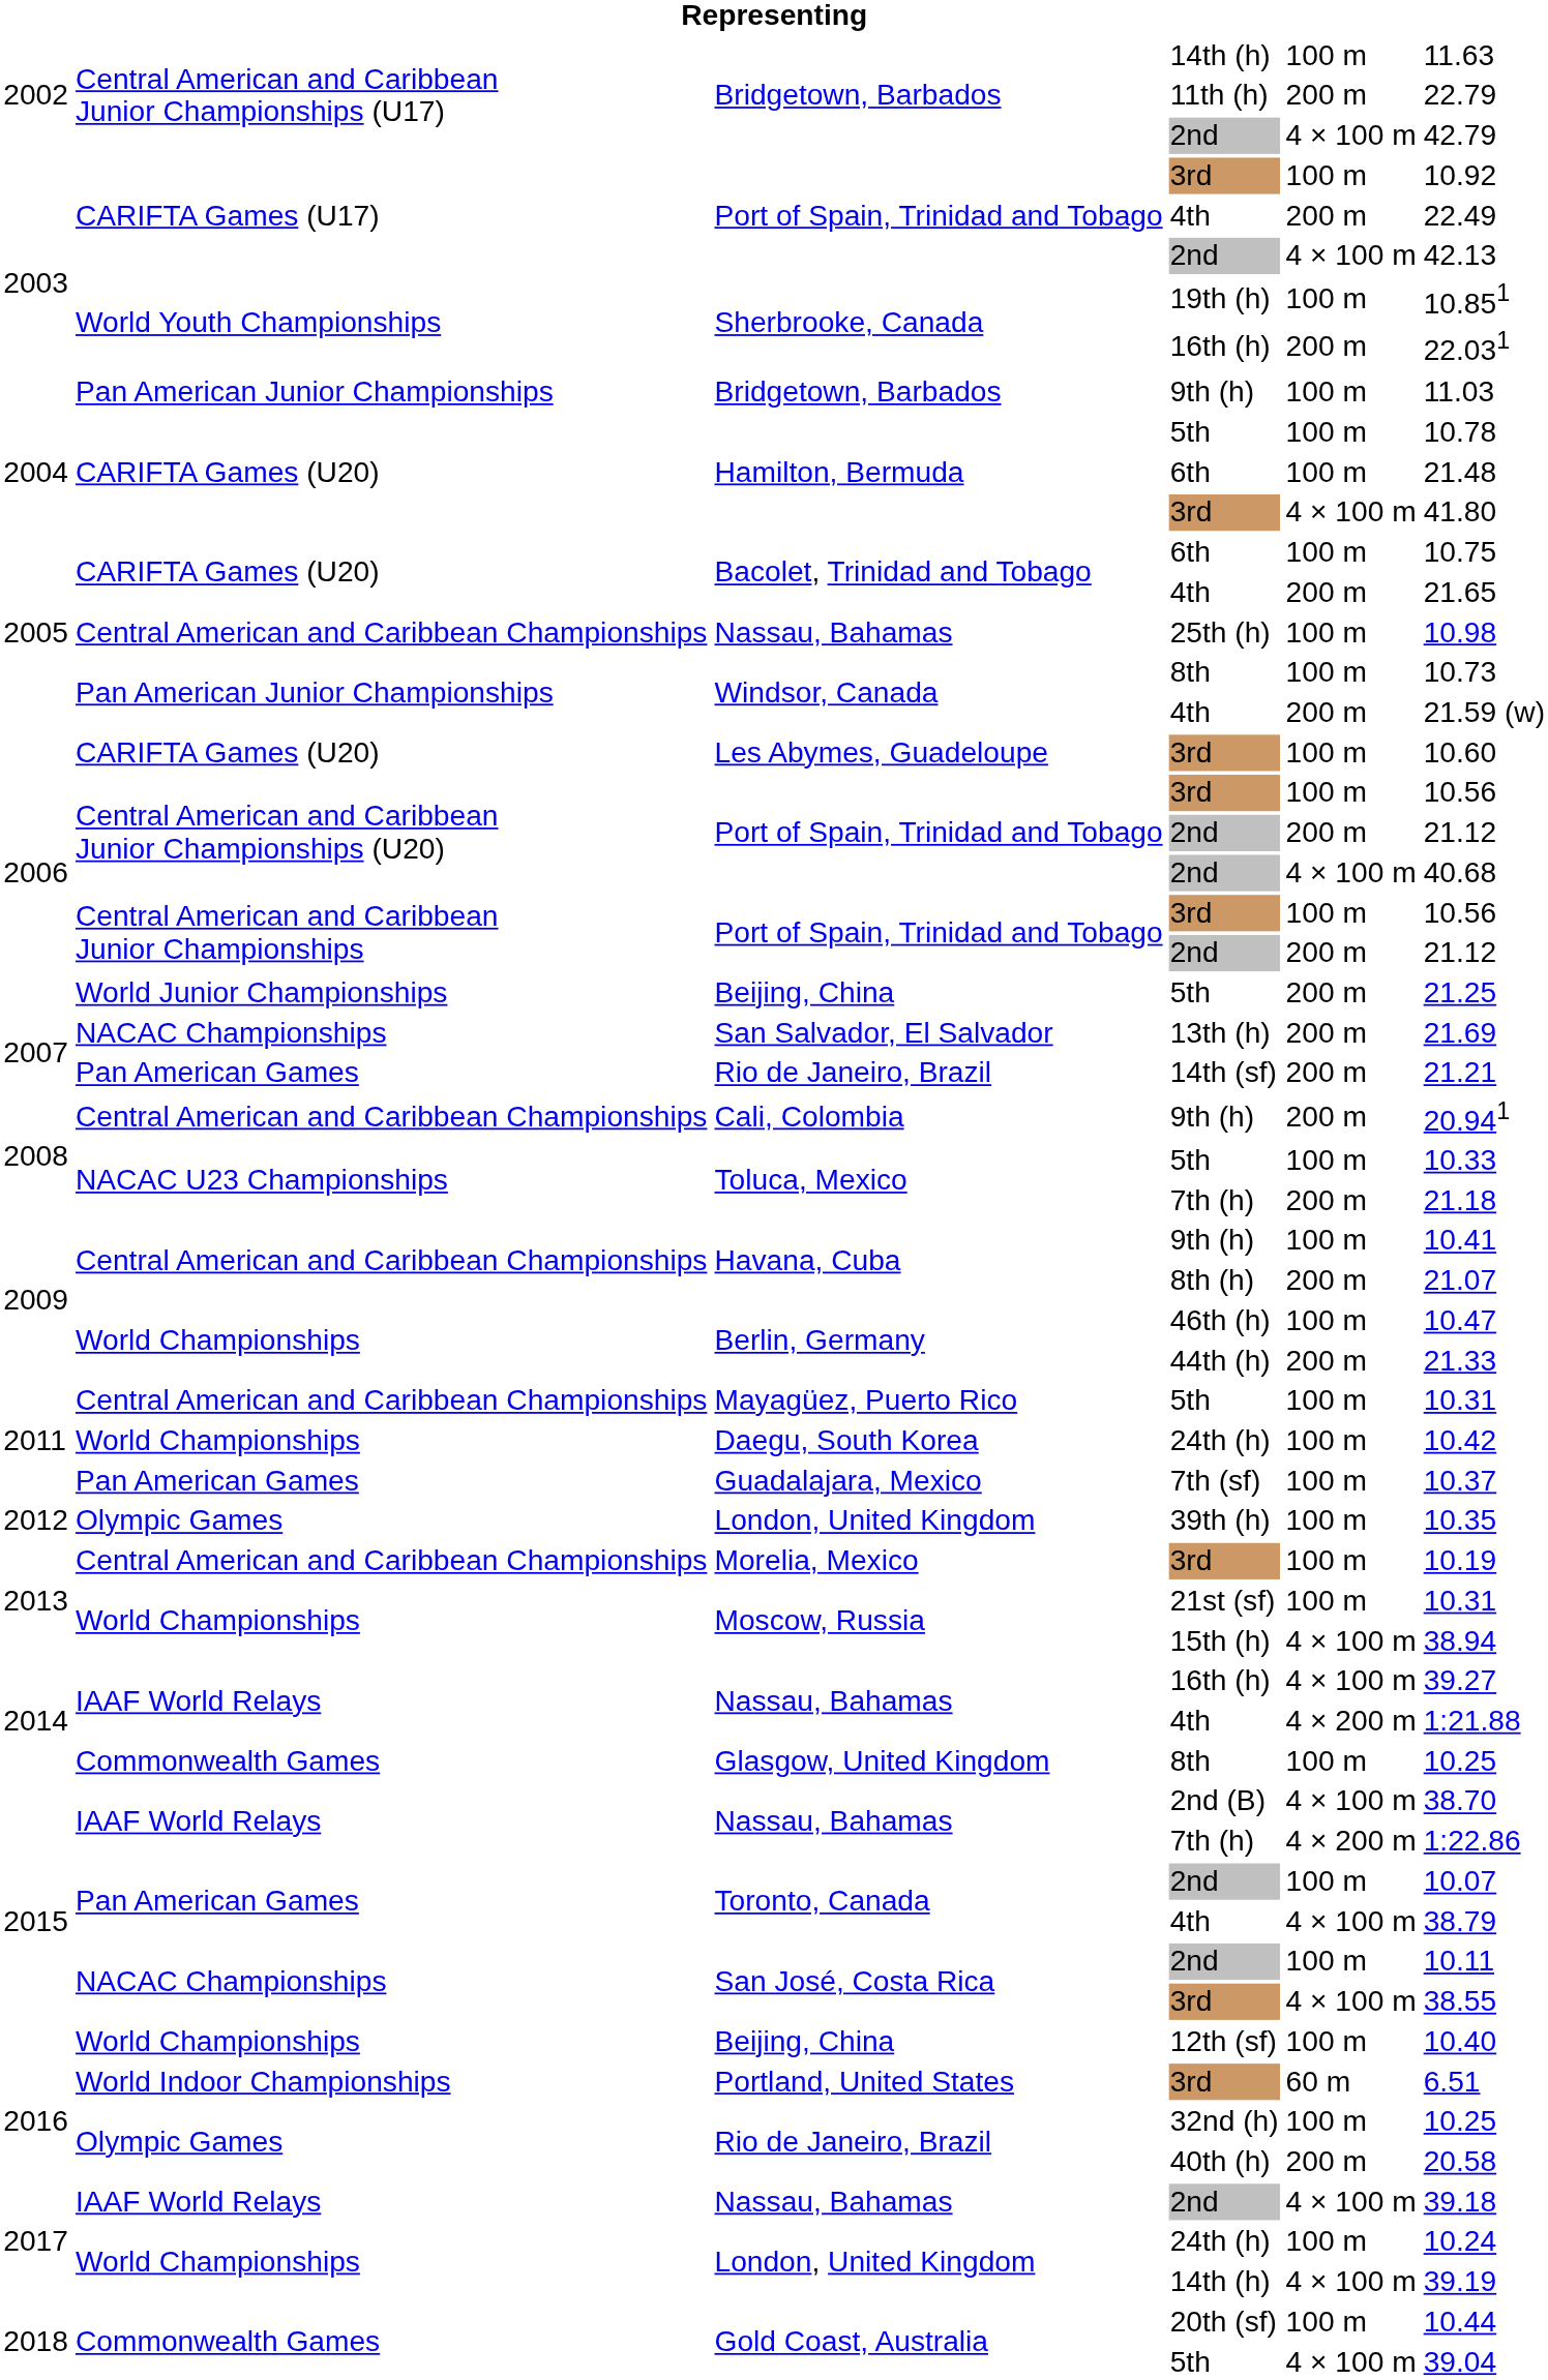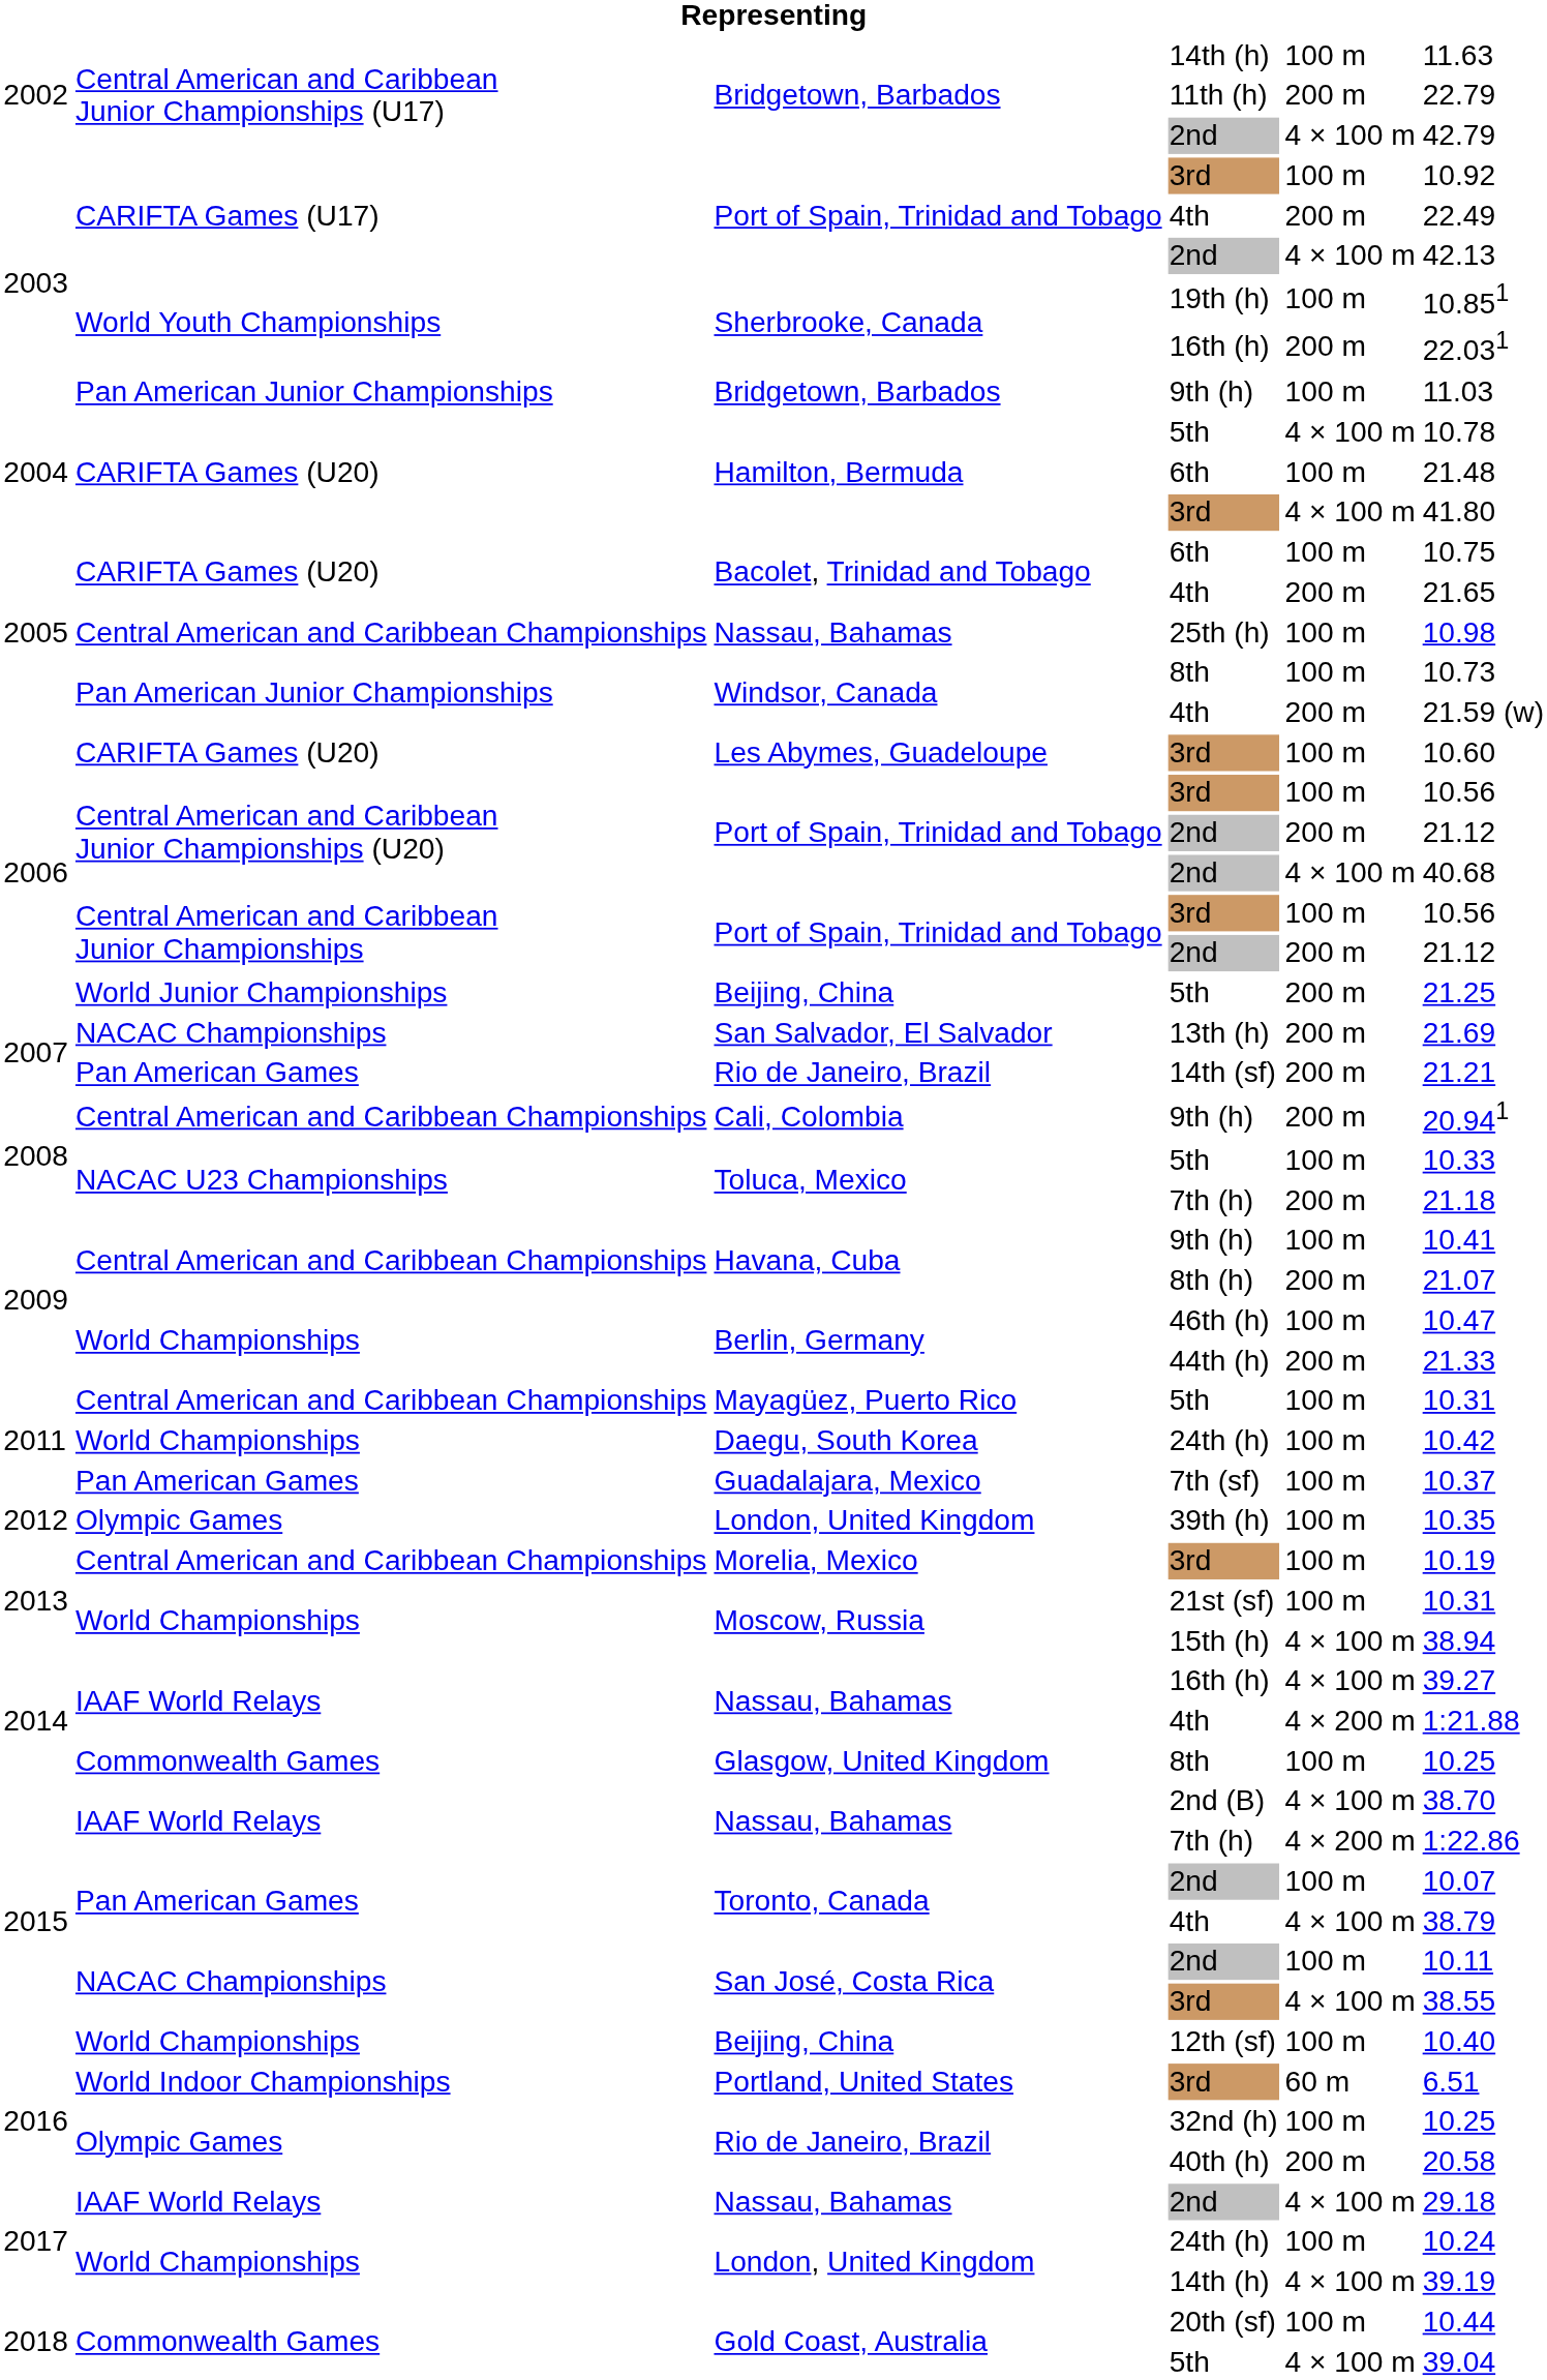 <table>
 <tr>
 <th colspan="6">Representing </th>
 </tr>
 <tr>
 <td rowspan=3>2002</td>
 <td rowspan=3><a href='#'>Central American and Caribbean<br>Junior Championships</a> (U17)</td>
 <td rowspan=3><a href='#'>Bridgetown, Barbados</a></td>
 <td>14th (h)</td>
 <td>100 m</td>
 <td>11.63</td>
 </tr>
 <tr>
 <td>11th (h)</td>
 <td>200 m</td>
 <td>22.79</td>
 </tr>
 <tr>
 <td bgcolor=silver>2nd</td>
 <td>4 × 100 m</td>
 <td>42.79</td>
 </tr>
 <tr>
 <td rowspan=6>2003</td>
 <td rowspan=3><a href='#'>CARIFTA Games</a> (U17)</td>
 <td rowspan=3><a href='#'>Port of Spain, Trinidad and Tobago</a></td>
 <td bgcolor=cc9966>3rd</td>
 <td>100 m</td>
 <td>10.92</td>
 </tr>
 <tr>
 <td>4th</td>
 <td>200 m</td>
 <td>22.49</td>
 </tr>
 <tr>
 <td bgcolor=silver>2nd</td>
 <td>4 × 100 m</td>
 <td>42.13</td>
 </tr>
 <tr>
 <td rowspan=2><a href='#'>World Youth Championships</a></td>
 <td rowspan=2><a href='#'>Sherbrooke, Canada</a></td>
 <td>19th (h)</td>
 <td>100 m</td>
 <td>10.85<sup>1</sup></td>
 </tr>
 <tr>
 <td>16th (h)</td>
 <td>200 m</td>
 <td>22.03<sup>1</sup></td>
 </tr>
 <tr>
 <td><a href='#'>Pan American Junior Championships</a></td>
 <td><a href='#'>Bridgetown, Barbados</a></td>
 <td>9th (h)</td>
 <td>100 m</td>
 <td>11.03</td>
 </tr>
 <tr>
 <td rowspan=3>2004</td>
 <td rowspan=3><a href='#'>CARIFTA Games</a> (U20)</td>
 <td rowspan=3><a href='#'>Hamilton, Bermuda</a></td>
 <td>5th</td>
-<td>100 m</td>
+<td>4 × 100 m</td>
 <td>10.78</td>
 </tr>
 <tr>
 <td>6th</td>
 <td>100 m</td>
 <td>21.48</td>
 </tr>
 <tr>
 <td bgcolor=cc9966>3rd</td>
 <td>4 × 100 m</td>
 <td>41.80</td>
 </tr>
 <tr>
 <td rowspan=5>2005</td>
 <td rowspan=2><a href='#'>CARIFTA Games</a> (U20)</td>
 <td rowspan=2><a href='#'>Bacolet</a>, <a href='#'>Trinidad and Tobago</a></td>
 <td>6th</td>
 <td>100 m</td>
 <td>10.75</td>
 </tr>
 <tr>
 <td>4th</td>
 <td>200 m</td>
 <td>21.65</td>
 </tr>
 <tr>
 <td><a href='#'>Central American and Caribbean Championships</a></td>
 <td><a href='#'>Nassau, Bahamas</a></td>
 <td>25th (h)</td>
 <td>100 m</td>
 <td><a href='#'>10.98</a></td>
 </tr>
 <tr>
 <td rowspan=2><a href='#'>Pan American Junior Championships</a></td>
 <td rowspan=2><a href='#'>Windsor, Canada</a></td>
 <td>8th</td>
 <td>100 m</td>
 <td>10.73</td>
 </tr>
 <tr>
 <td>4th</td>
 <td>200 m</td>
 <td>21.59 (w)</td>
 </tr>
 <tr>
 <td rowspan=7>2006</td>
 <td><a href='#'>CARIFTA Games</a> (U20)</td>
 <td><a href='#'>Les Abymes, Guadeloupe</a></td>
 <td bgcolor=cc9966>3rd</td>
 <td>100 m</td>
 <td>10.60</td>
 </tr>
 <tr>
 <td rowspan=3><a href='#'>Central American and Caribbean<br>Junior Championships</a> (U20)</td>
 <td rowspan=3><a href='#'>Port of Spain, Trinidad and Tobago</a></td>
 <td bgcolor=cc9966>3rd</td>
 <td>100 m</td>
 <td>10.56</td>
 </tr>
 <tr>
 <td bgcolor=silver>2nd</td>
 <td>200 m</td>
 <td>21.12</td>
 </tr>
 <tr>
 <td bgcolor=silver>2nd</td>
 <td>4 × 100 m</td>
 <td>40.68</td>
 </tr>
 <tr>
 <td rowspan=2><a href='#'>Central American and Caribbean<br>Junior Championships</a></td>
 <td rowspan=2><a href='#'>Port of Spain, Trinidad and Tobago</a></td>
 <td bgcolor=cc9966>3rd</td>
 <td>100 m</td>
 <td>10.56</td>
 </tr>
 <tr>
 <td bgcolor=silver>2nd</td>
 <td>200 m</td>
 <td>21.12</td>
 </tr>
 <tr>
 <td><a href='#'>World Junior Championships</a></td>
 <td><a href='#'>Beijing, China</a></td>
 <td>5th</td>
 <td>200 m</td>
 <td><a href='#'>21.25</a></td>
 </tr>
 <tr>
 <td rowspan=2>2007</td>
 <td><a href='#'>NACAC Championships</a></td>
 <td><a href='#'>San Salvador, El Salvador</a></td>
 <td>13th (h)</td>
 <td>200 m</td>
 <td><a href='#'>21.69</a></td>
 </tr>
 <tr>
 <td><a href='#'>Pan American Games</a></td>
 <td><a href='#'>Rio de Janeiro, Brazil</a></td>
 <td>14th (sf)</td>
 <td>200 m</td>
 <td><a href='#'>21.21</a></td>
 </tr>
 <tr>
 <td rowspan=3>2008</td>
 <td><a href='#'>Central American and Caribbean Championships</a></td>
 <td><a href='#'>Cali, Colombia</a></td>
 <td>9th (h)</td>
 <td>200 m</td>
 <td><a href='#'>20.94</a><sup>1</sup></td>
 </tr>
 <tr>
 <td rowspan=2><a href='#'>NACAC U23 Championships</a></td>
 <td rowspan=2><a href='#'>Toluca, Mexico</a></td>
 <td>5th</td>
 <td>100 m</td>
 <td><a href='#'>10.33</a></td>
 </tr>
 <tr>
 <td>7th (h)</td>
 <td>200 m</td>
 <td><a href='#'>21.18</a></td>
 </tr>
 <tr>
 <td rowspan=4>2009</td>
 <td rowspan=2><a href='#'>Central American and Caribbean Championships</a></td>
 <td rowspan=2><a href='#'>Havana, Cuba</a></td>
 <td>9th (h)</td>
 <td>100 m</td>
 <td><a href='#'>10.41</a></td>
 </tr>
 <tr>
 <td>8th (h)</td>
 <td>200 m</td>
 <td><a href='#'>21.07</a></td>
 </tr>
 <tr>
 <td rowspan=2><a href='#'>World Championships</a></td>
 <td rowspan=2><a href='#'>Berlin, Germany</a></td>
 <td>46th (h)</td>
 <td>100 m</td>
 <td><a href='#'>10.47</a></td>
 </tr>
 <tr>
 <td>44th (h)</td>
 <td>200 m</td>
 <td><a href='#'>21.33</a></td>
 </tr>
 <tr>
 <td rowspan=3>2011</td>
 <td><a href='#'>Central American and Caribbean Championships</a></td>
 <td><a href='#'>Mayagüez, Puerto Rico</a></td>
 <td>5th</td>
 <td>100 m</td>
 <td><a href='#'>10.31</a></td>
 </tr>
 <tr>
 <td><a href='#'>World Championships</a></td>
 <td><a href='#'>Daegu, South Korea</a></td>
 <td>24th (h)</td>
 <td>100 m</td>
 <td><a href='#'>10.42</a></td>
 </tr>
 <tr>
 <td><a href='#'>Pan American Games</a></td>
 <td><a href='#'>Guadalajara, Mexico</a></td>
 <td>7th (sf)</td>
 <td>100 m</td>
 <td><a href='#'>10.37</a></td>
 </tr>
 <tr>
 <td>2012</td>
 <td><a href='#'>Olympic Games</a></td>
 <td><a href='#'>London, United Kingdom</a></td>
 <td>39th (h)</td>
 <td>100 m</td>
 <td><a href='#'>10.35</a></td>
 </tr>
 <tr>
 <td rowspan=3>2013</td>
 <td><a href='#'>Central American and Caribbean Championships</a></td>
 <td><a href='#'>Morelia, Mexico</a></td>
 <td bgcolor=cc9966>3rd</td>
 <td>100 m</td>
 <td><a href='#'>10.19</a></td>
 </tr>
 <tr>
 <td rowspan=2><a href='#'>World Championships</a></td>
 <td rowspan=2><a href='#'>Moscow, Russia</a></td>
 <td>21st (sf)</td>
 <td>100 m</td>
 <td><a href='#'>10.31</a></td>
 </tr>
 <tr>
 <td>15th (h)</td>
 <td>4 × 100 m</td>
 <td><a href='#'>38.94</a></td>
 </tr>
 <tr>
 <td rowspan=3>2014</td>
 <td rowspan=2><a href='#'>IAAF World Relays</a></td>
 <td rowspan=2><a href='#'>Nassau, Bahamas</a></td>
 <td>16th (h)</td>
 <td>4 × 100 m</td>
 <td><a href='#'>39.27</a></td>
 </tr>
 <tr>
 <td>4th</td>
 <td>4 × 200 m</td>
 <td><a href='#'>1:21.88</a></td>
 </tr>
 <tr>
 <td><a href='#'>Commonwealth Games</a></td>
 <td><a href='#'>Glasgow, United Kingdom</a></td>
 <td>8th</td>
 <td>100 m</td>
 <td><a href='#'>10.25</a></td>
 </tr>
 <tr>
 <td rowspan=7>2015</td>
 <td rowspan=2><a href='#'>IAAF World Relays</a></td>
 <td rowspan=2><a href='#'>Nassau, Bahamas</a></td>
 <td>2nd (B)</td>
 <td>4 × 100 m</td>
 <td><a href='#'>38.70</a></td>
 </tr>
 <tr>
 <td>7th (h)</td>
 <td>4 × 200 m</td>
 <td><a href='#'>1:22.86</a></td>
 </tr>
 <tr>
 <td rowspan=2><a href='#'>Pan American Games</a></td>
 <td rowspan=2><a href='#'>Toronto, Canada</a></td>
 <td bgcolor=silver>2nd</td>
 <td>100 m</td>
 <td><a href='#'>10.07</a></td>
 </tr>
 <tr>
 <td>4th</td>
 <td>4 × 100 m</td>
 <td><a href='#'>38.79</a></td>
 </tr>
 <tr>
 <td rowspan=2><a href='#'>NACAC Championships</a></td>
 <td rowspan=2><a href='#'>San José, Costa Rica</a></td>
 <td bgcolor=silver>2nd</td>
 <td>100 m</td>
 <td><a href='#'>10.11</a></td>
 </tr>
 <tr>
 <td bgcolor=cc9966>3rd</td>
 <td>4 × 100 m</td>
 <td><a href='#'>38.55</a></td>
 </tr>
 <tr>
 <td><a href='#'>World Championships</a></td>
 <td><a href='#'>Beijing, China</a></td>
 <td>12th (sf)</td>
 <td>100 m</td>
 <td><a href='#'>10.40</a></td>
 </tr>
 <tr>
 <td rowspan=3>2016</td>
 <td><a href='#'>World Indoor Championships</a></td>
 <td><a href='#'>Portland, United States</a></td>
 <td bgcolor=cc9966>3rd</td>
 <td>60 m</td>
 <td><a href='#'>6.51</a></td>
 </tr>
 <tr>
 <td rowspan=2><a href='#'>Olympic Games</a></td>
 <td rowspan=2><a href='#'>Rio de Janeiro, Brazil</a></td>
 <td>32nd (h)</td>
 <td>100 m</td>
 <td><a href='#'>10.25</a></td>
 </tr>
 <tr>
 <td>40th (h)</td>
 <td>200 m</td>
 <td><a href='#'>20.58</a></td>
 </tr>
 <tr>
 <td rowspan=3>2017</td>
 <td><a href='#'>IAAF World Relays</a></td>
 <td><a href='#'>Nassau, Bahamas</a></td>
 <td bgcolor=silver>2nd</td>
 <td>4 × 100 m</td>
-<td><a href='#'>39.18</a></td>
+<td><a href='#'>29.18</a></td>
 </tr>
 <tr>
 <td rowspan=2><a href='#'>World Championships</a></td>
 <td rowspan=2><a href='#'>London</a>, <a href='#'>United Kingdom</a></td>
 <td>24th (h)</td>
 <td>100 m</td>
 <td><a href='#'>10.24</a></td>
 </tr>
 <tr>
 <td>14th (h)</td>
 <td>4 × 100 m</td>
 <td><a href='#'>39.19</a></td>
 </tr>
 <tr>
 <td rowspan=2>2018</td>
 <td rowspan=2><a href='#'>Commonwealth Games</a></td>
 <td rowspan=2><a href='#'>Gold Coast, Australia</a></td>
 <td>20th (sf)</td>
 <td>100 m</td>
 <td><a href='#'>10.44</a></td>
 </tr>
 <tr>
 <td>5th</td>
 <td>4 × 100 m</td>
 <td><a href='#'>39.04</a></td>
 </tr>
 </table>
